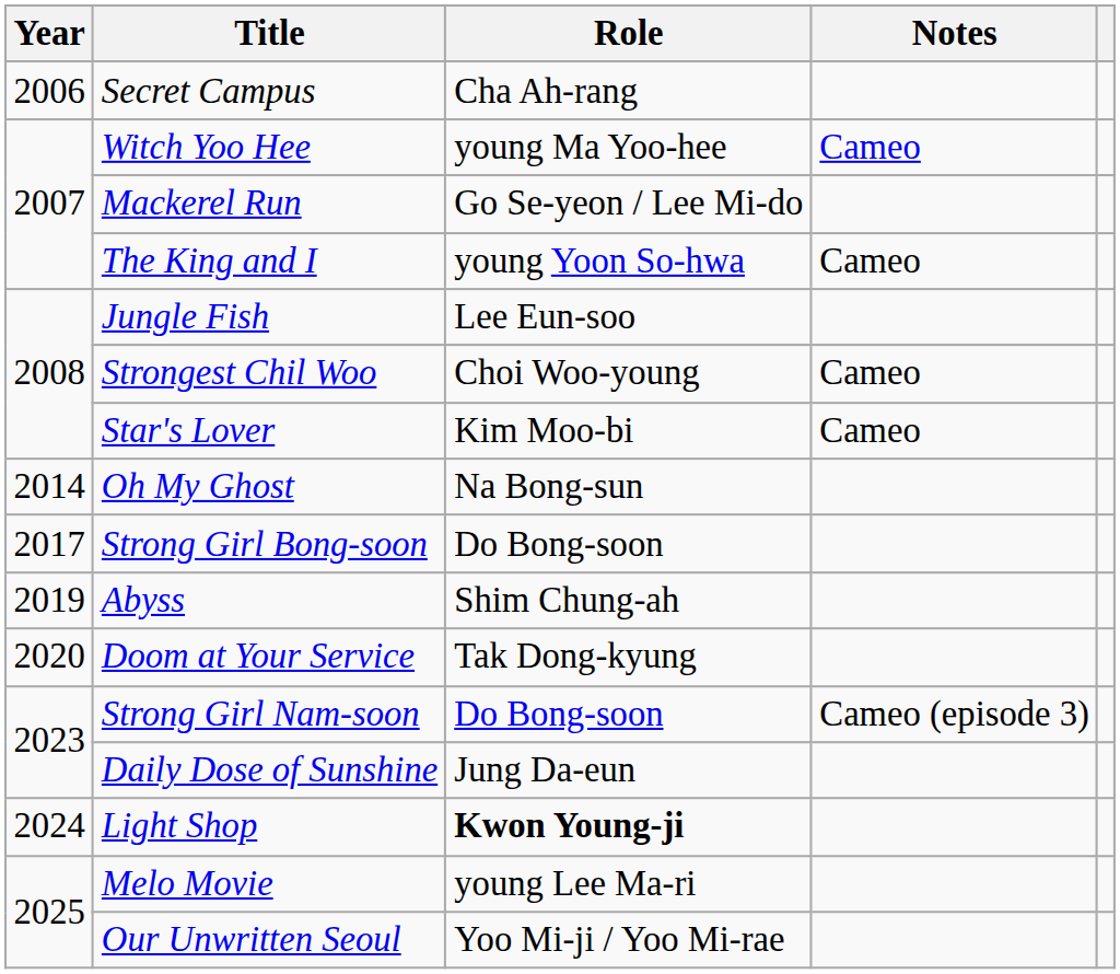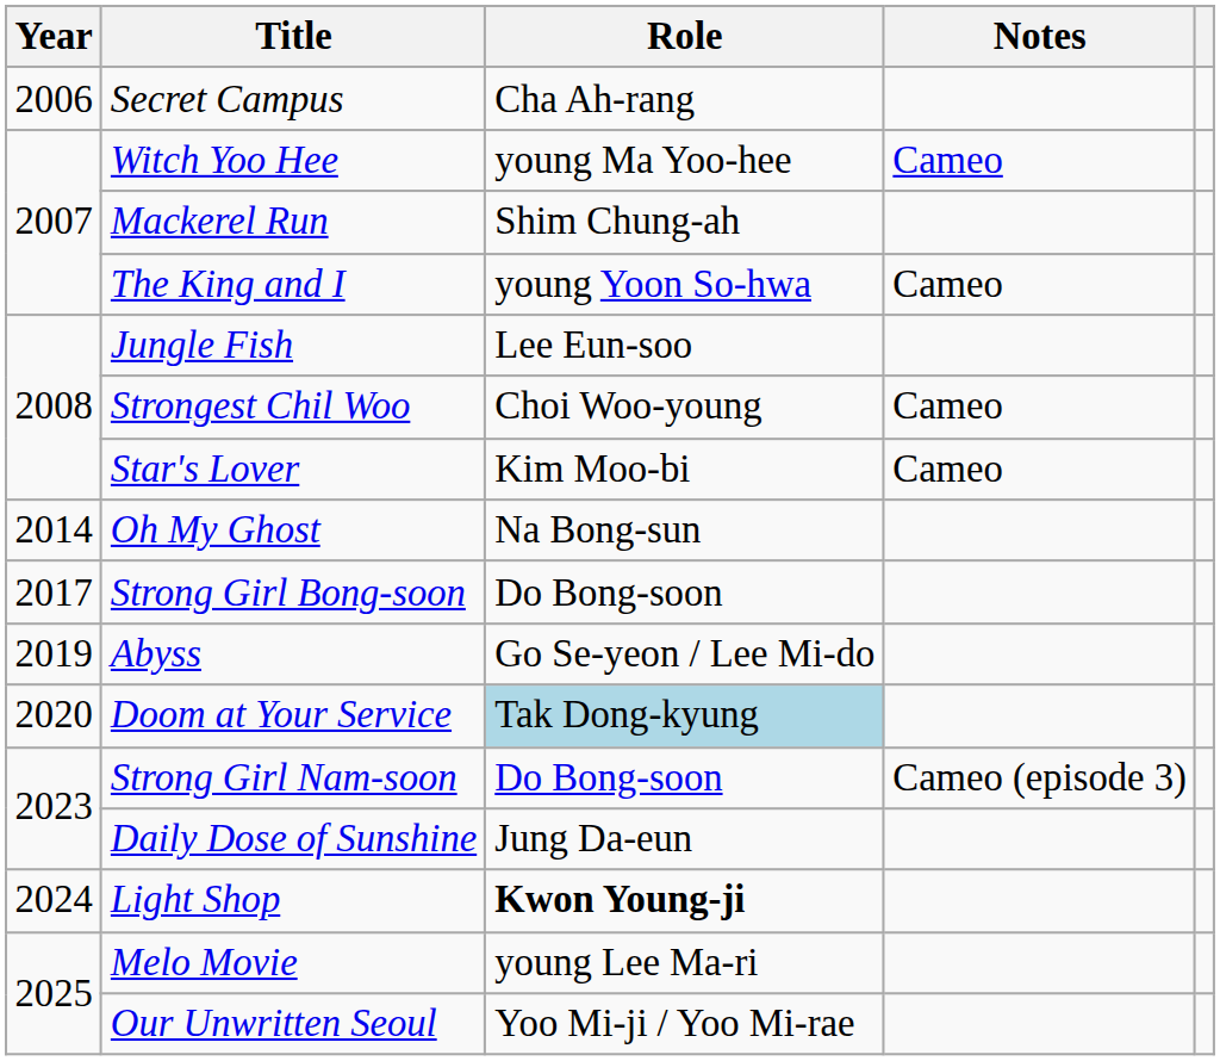 <table class="wikitable sortable">
 <tr>
 <th>Year</th>
 <th>Title</th>
 <th>Role</th>
 <th class="unsortable">Notes</th>
 <th class="unsortable"></th>
 </tr>
 <tr>
 <td>2006</td>
 <td><em>Secret Campus</em></td>
 <td>Cha Ah-rang</td>
 <td></td>
 <td></td>
 </tr>
 <tr>
 <td rowspan="3">2007</td>
 <td><em><a href='#'>Witch Yoo Hee</a></em></td>
 <td>young Ma Yoo-hee</td>
 <td><a href='#'>Cameo</a></td>
 <td></td>
 </tr>
 <tr>
 <td><em><a href='#'>Mackerel Run</a></em></td>
-<td>Go Se-yeon / Lee Mi-do</td>
+<td>Shim Chung-ah</td>
 <td></td>
 <td></td>
 </tr>
 <tr>
 <td><em><a href='#'>The King and I</a></em></td>
 <td>young <a href='#'>Yoon So-hwa</a></td>
 <td>Cameo</td>
 <td></td>
 </tr>
 <tr>
 <td rowspan="3">2008</td>
 <td><em><a href='#'>Jungle Fish</a></em></td>
 <td>Lee Eun-soo</td>
 <td></td>
 <td></td>
 </tr>
 <tr>
 <td><em><a href='#'>Strongest Chil Woo</a></em></td>
 <td>Choi Woo-young</td>
 <td>Cameo</td>
 <td></td>
 </tr>
 <tr>
 <td><em><a href='#'>Star's Lover</a></em></td>
 <td>Kim Moo-bi</td>
 <td>Cameo</td>
 <td></td>
 </tr>
 <tr>
 <td>2014</td>
 <td><em><a href='#'>Oh My Ghost</a></em></td>
 <td>Na Bong-sun</td>
 <td></td>
 <td></td>
 </tr>
 <tr>
 <td>2017</td>
 <td><em><a href='#'>Strong Girl Bong-soon</a></em></td>
 <td>Do Bong-soon</td>
 <td></td>
 <td></td>
 </tr>
 <tr>
 <td>2019</td>
 <td><em><a href='#'>Abyss</a></em></td>
-<td>Shim Chung-ah</td>
+<td>Go Se-yeon / Lee Mi-do</td>
 <td></td>
 <td></td>
 </tr>
 <tr>
 <td>2020</td>
 <td><em><a href='#'>Doom at Your Service</a></em></td>
-<td>Tak Dong-kyung</td>
+<td style="background: lightblue;">Tak Dong-kyung</td>
 <td></td>
 <td></td>
 </tr>
 <tr>
 <td rowspan="2">2023</td>
 <td><em><a href='#'>Strong Girl Nam-soon</a></em></td>
 <td><a href='#'>Do Bong-soon</a></td>
 <td>Cameo (episode 3)</td>
 <td></td>
 </tr>
 <tr>
 <td><em><a href='#'>Daily Dose of Sunshine</a></em></td>
 <td>Jung Da-eun</td>
 <td></td>
 <td></td>
 </tr>
 <tr>
 <td>2024</td>
 <td><em><a href='#'>Light Shop</a></em></td>
 <td><strong>Kwon Young-ji</strong></td>
 <td></td>
 <td></td>
 </tr>
 <tr>
 <td rowspan="2">2025</td>
 <td><em><a href='#'>Melo Movie</a></em></td>
 <td>young Lee Ma-ri</td>
 <td></td>
 <td></td>
 </tr>
 <tr>
 <td><em><a href='#'>Our Unwritten Seoul</a></em></td>
 <td>Yoo Mi-ji / Yoo Mi-rae</td>
 <td></td>
 <td></td>
 </tr>
 </table>
